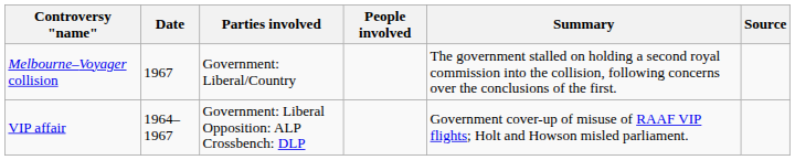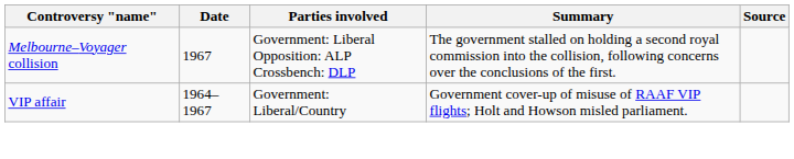 <table Class="wikitable sortable">
 <tr>
 <th>Controversy "name"<br></th>
 <th>Date<br></th>
 <th>Parties involved<br></th>
-<th>People involved<br></th>
 <th width=40%>Summary<br></th>
 <th>Source<br></th>
 </tr>
 <tr>
 <td><a href='#'><em>Melbourne</em>–<em>Voyager</em> collision</a></td>
 <td>1967</td>
-<td>Government: Liberal/Country</td>
-<td></td>
+<td>Government: Liberal<br>Opposition: ALP<br>Crossbench: <a href='#'>DLP</a></td>
 <td>The government stalled on holding a second royal commission into the collision, following concerns over the conclusions of the first.</td>
 <td></td>
 </tr>
 <tr>
 <td><a href='#'>VIP affair</a></td>
 <td>1964–1967</td>
-<td>Government: Liberal<br>Opposition: ALP<br>Crossbench: <a href='#'>DLP</a></td>
-<td></td>
+<td>Government: Liberal/Country</td>
 <td>Government cover-up of misuse of <a href='#'>RAAF VIP flights</a>; Holt and Howson misled parliament.</td>
 <td></td>
 </tr>
 </table>
